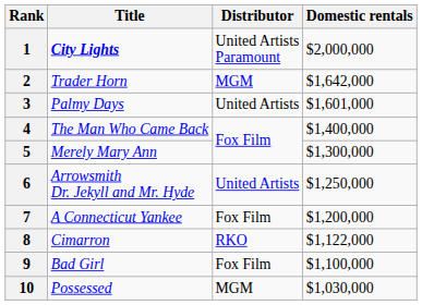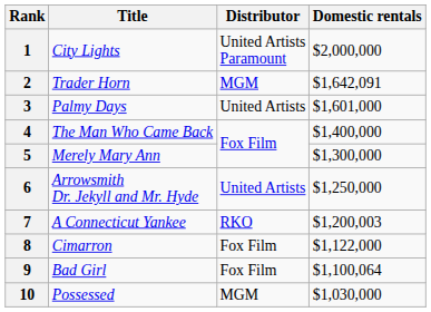 <table class="wikitable sortable" style="margin:auto; margin:auto;">
 <tr>
 <th>Rank</th>
 <th>Title</th>
 <th>Distributor</th>
 <th>Domestic rentals</th>
 </tr>
 <tr>
 <th style="text-align:center;"><strong>1</strong></th>
-<td><strong><em><a href='#'>City Lights</a></em></strong></td>
+<td><em><a href='#'>City Lights</a></em></td>
 <td>United Artists<br><a href='#'>Paramount</a></td>
 <td>$2,000,000</td>
 </tr>
 <tr>
 <th style="text-align:center;"><strong>2</strong></th>
 <td><em><a href='#'>Trader Horn</a></em></td>
 <td><a href='#'>MGM</a></td>
-<td>$1,642,000</td>
+<td>$1,642,091</td>
 </tr>
 <tr>
 <th style="text-align:center;"><strong>3</strong></th>
 <td><em><a href='#'>Palmy Days</a></em></td>
 <td>United Artists</td>
 <td>$1,601,000</td>
 </tr>
 <tr>
 <th style="text-align:center;"><strong>4</strong></th>
 <td><em><a href='#'>The Man Who Came Back</a></em></td>
 <td rowspan="2"><a href='#'>Fox Film</a></td>
 <td>$1,400,000</td>
 </tr>
 <tr>
 <th style="text-align:center;"><strong>5</strong></th>
 <td><em><a href='#'>Merely Mary Ann</a></em></td>
 <td>$1,300,000</td>
 </tr>
 <tr>
 <th style="text-align:center;"><strong>6</strong></th>
 <td><em><a href='#'>Arrowsmith</a></em><br><em><a href='#'>Dr. Jekyll and Mr. Hyde</a></em></td>
 <td><a href='#'>United Artists</a></td>
 <td>$1,250,000</td>
 </tr>
 <tr>
 <th style="text-align:center;"><strong>7</strong></th>
 <td><em><a href='#'>A Connecticut Yankee</a></em></td>
-<td>Fox Film</td>
-<td>$1,200,000</td>
+<td><a href='#'>RKO</a></td>
+<td>$1,200,003</td>
 </tr>
 <tr>
 <th style="text-align:center;"><strong>8</strong></th>
 <td><em><a href='#'>Cimarron</a></em></td>
-<td><a href='#'>RKO</a></td>
+<td>Fox Film</td>
 <td>$1,122,000</td>
 </tr>
 <tr>
 <th style="text-align:center;"><strong>9</strong></th>
 <td><em><a href='#'>Bad Girl</a></em></td>
 <td>Fox Film</td>
-<td>$1,100,000</td>
+<td>$1,100,064</td>
 </tr>
 <tr>
 <th style="text-align:center;"><strong>10</strong></th>
 <td><em><a href='#'>Possessed</a></em></td>
 <td>MGM</td>
 <td>$1,030,000</td>
 </tr>
 </table>
